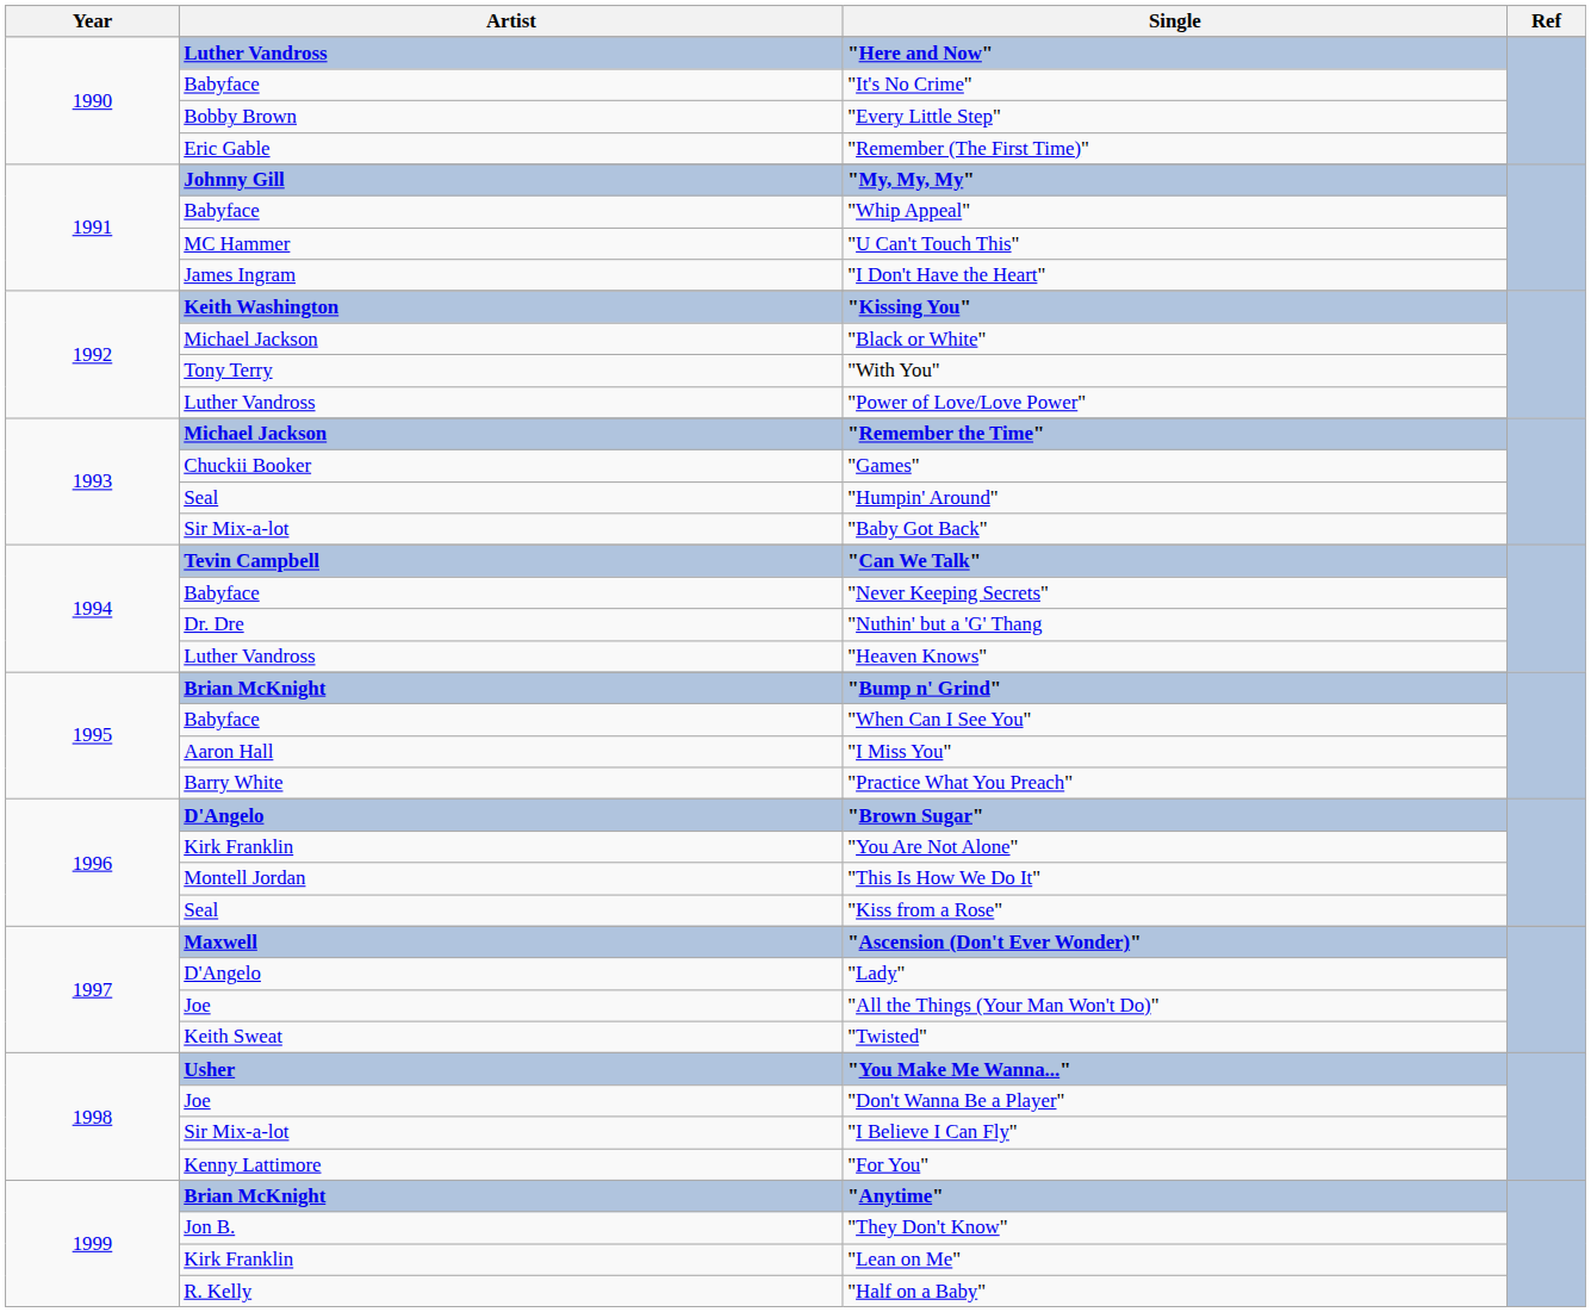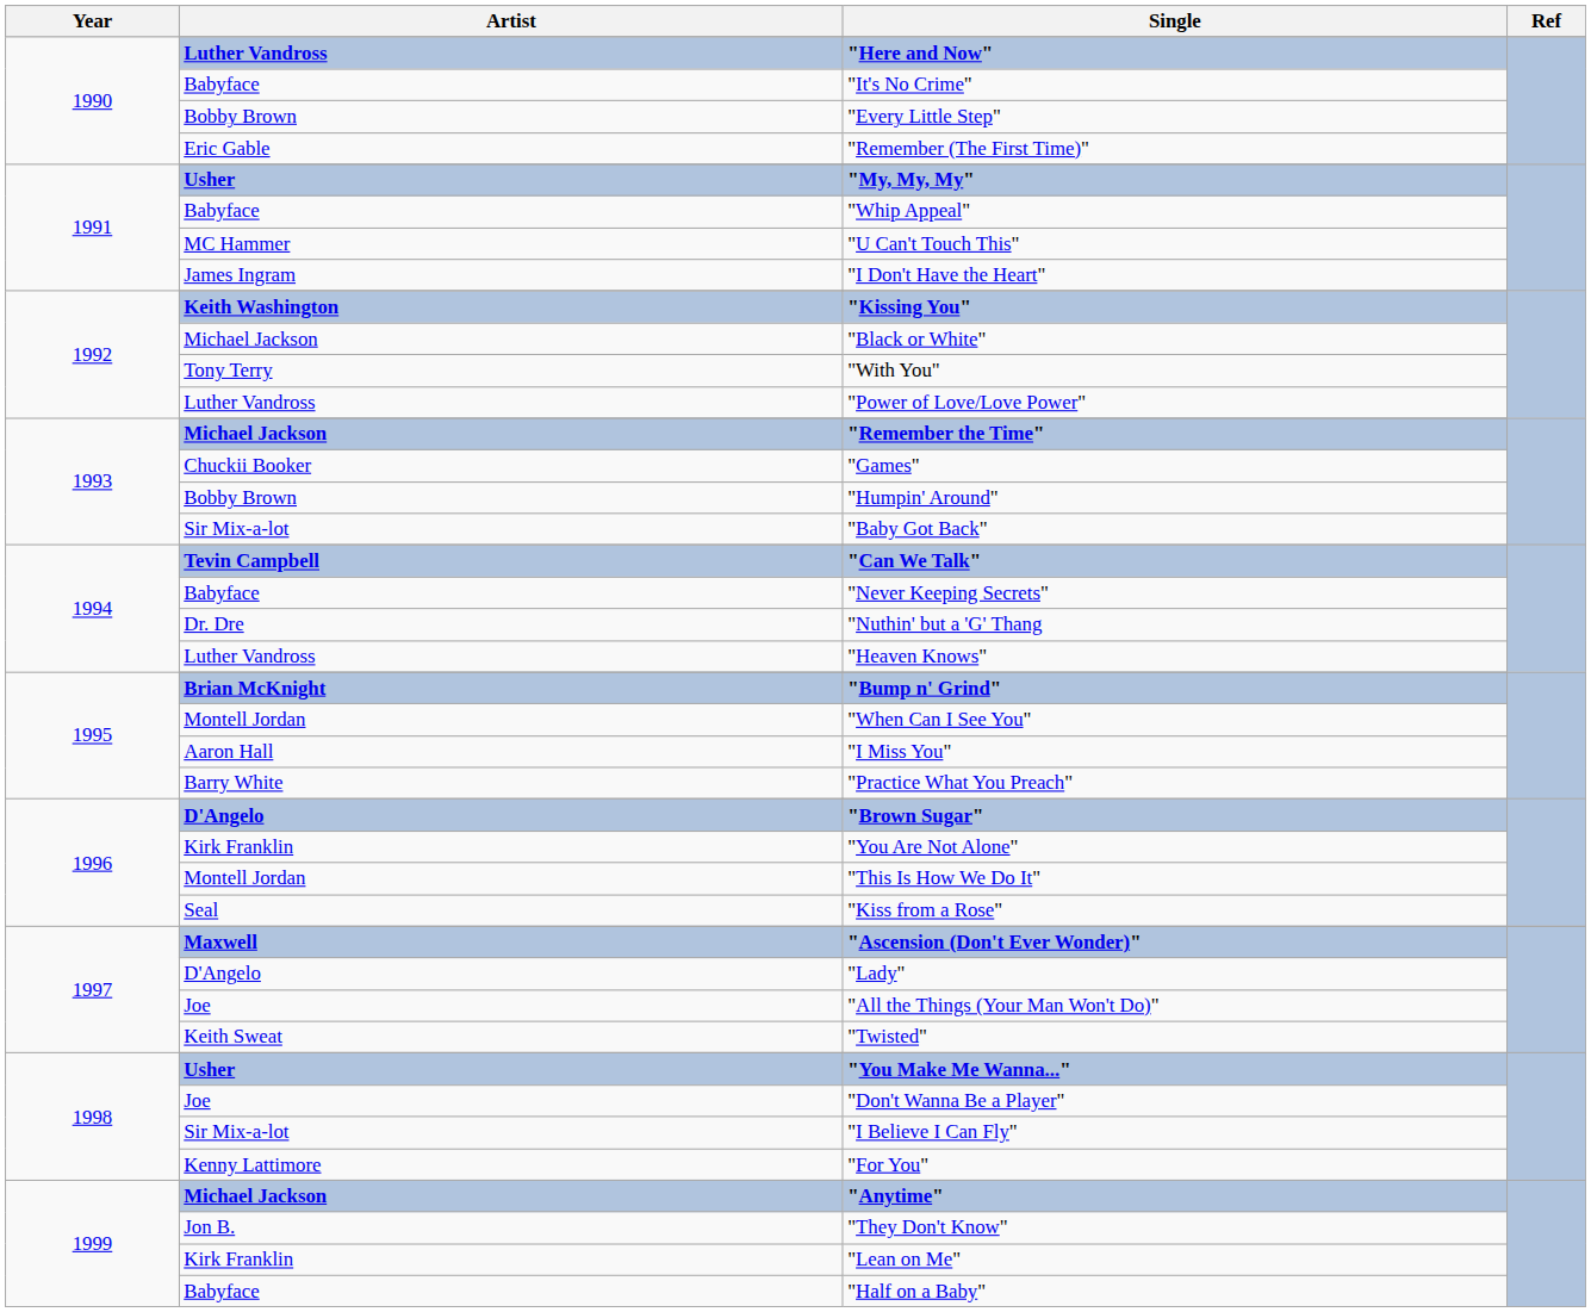 <table class="wikitable" style="width:100%;">
 <tr style="background:#bebebe;">
 <th style="width:11%;">Year</th>
 <th style="width:42%;">Artist</th>
 <th style="width:42%;">Single</th>
 <th style="width:5%;">Ref</th>
 </tr>
 <tr>
 <td rowspan="5" align="center"><a href='#'>1990</a></td>
 </tr>
 <tr style="background:#B0C4DE">
 <td><strong><a href='#'>Luther Vandross</a></strong></td>
 <td><strong>"<a href='#'>Here and Now</a>"</strong></td>
 <td rowspan="5" align="center"></td>
 </tr>
 <tr>
 <td><a href='#'>Babyface</a></td>
 <td>"<a href='#'>It's No Crime</a>"</td>
 </tr>
 <tr>
 <td><a href='#'>Bobby Brown</a></td>
 <td>"<a href='#'>Every Little Step</a>"</td>
 </tr>
 <tr>
 <td><a href='#'>Eric Gable</a></td>
 <td>"<a href='#'>Remember (The First Time)</a>"</td>
 </tr>
 <tr>
 <td rowspan="5" align="center"><a href='#'>1991</a></td>
 </tr>
 <tr style="background:#B0C4DE">
-<td><strong><a href='#'>Johnny Gill</a></strong></td>
+<td><strong><a href='#'>Usher</a></strong></td>
 <td><strong>"<a href='#'>My, My, My</a>"</strong></td>
 <td rowspan="5" align="center"></td>
 </tr>
 <tr>
 <td><a href='#'>Babyface</a></td>
 <td>"<a href='#'>Whip Appeal</a>"</td>
 </tr>
 <tr>
 <td><a href='#'>MC Hammer</a></td>
 <td>"<a href='#'>U Can't Touch This</a>"</td>
 </tr>
 <tr>
 <td><a href='#'>James Ingram</a></td>
 <td>"<a href='#'>I Don't Have the Heart</a>"</td>
 </tr>
 <tr>
 <td rowspan="5" align="center"><a href='#'>1992</a></td>
 </tr>
 <tr style="background:#B0C4DE">
 <td><strong><a href='#'>Keith Washington</a></strong></td>
 <td><strong>"<a href='#'>Kissing You</a>"</strong></td>
 <td rowspan="5" align="center"></td>
 </tr>
 <tr>
 <td><a href='#'>Michael Jackson</a></td>
 <td>"<a href='#'>Black or White</a>"</td>
 </tr>
 <tr>
 <td><a href='#'>Tony Terry</a></td>
 <td>"With You"</td>
 </tr>
 <tr>
 <td><a href='#'>Luther Vandross</a></td>
 <td>"<a href='#'>Power of Love/Love Power</a>"</td>
 </tr>
 <tr>
 <td rowspan="5" align="center"><a href='#'>1993</a></td>
 </tr>
 <tr style="background:#B0C4DE">
 <td><strong><a href='#'>Michael Jackson</a></strong></td>
 <td><strong>"<a href='#'>Remember the Time</a>"</strong></td>
 <td rowspan="5" align="center"></td>
 </tr>
 <tr>
 <td><a href='#'>Chuckii Booker</a></td>
 <td>"<a href='#'>Games</a>"</td>
 </tr>
 <tr>
-<td><a href='#'>Seal</a></td>
+<td><a href='#'>Bobby Brown</a></td>
 <td>"<a href='#'>Humpin' Around</a>"</td>
 </tr>
 <tr>
 <td><a href='#'>Sir Mix-a-lot</a></td>
 <td>"<a href='#'>Baby Got Back</a>"</td>
 </tr>
 <tr>
 <td rowspan="5" align="center"><a href='#'>1994</a></td>
 </tr>
 <tr style="background:#B0C4DE">
 <td><strong><a href='#'>Tevin Campbell</a></strong></td>
 <td><strong>"<a href='#'>Can We Talk</a>"</strong></td>
 <td rowspan="5" align="center"></td>
 </tr>
 <tr>
 <td><a href='#'>Babyface</a></td>
 <td>"<a href='#'>Never Keeping Secrets</a>"</td>
 </tr>
 <tr>
 <td><a href='#'>Dr. Dre</a></td>
 <td>"<a href='#'>Nuthin' but a 'G' Thang</a></td>
 </tr>
 <tr>
 <td><a href='#'>Luther Vandross</a></td>
 <td>"<a href='#'>Heaven Knows</a>"</td>
 </tr>
 <tr>
 <td rowspan="5" align="center"><a href='#'>1995</a></td>
 </tr>
 <tr style="background:#B0C4DE">
 <td><strong><a href='#'>Brian McKnight</a></strong></td>
 <td><strong>"<a href='#'>Bump n' Grind</a>"</strong></td>
 <td rowspan="5" align="center"></td>
 </tr>
 <tr>
-<td><a href='#'>Babyface</a></td>
+<td><a href='#'>Montell Jordan</a></td>
 <td>"<a href='#'>When Can I See You</a>"</td>
 </tr>
 <tr>
 <td><a href='#'>Aaron Hall</a></td>
 <td>"<a href='#'>I Miss You</a>"</td>
 </tr>
 <tr>
 <td><a href='#'>Barry White</a></td>
 <td>"<a href='#'>Practice What You Preach</a>"</td>
 </tr>
 <tr>
 <td rowspan="5" align="center"><a href='#'>1996</a></td>
 </tr>
 <tr style="background:#B0C4DE">
 <td><strong><a href='#'>D'Angelo</a></strong></td>
 <td><strong>"<a href='#'>Brown Sugar</a>"</strong></td>
 <td rowspan="4" align="center"></td>
 </tr>
 <tr>
 <td><a href='#'>Kirk Franklin</a> <br> </td>
 <td>"<a href='#'>You Are Not Alone</a>"</td>
 </tr>
 <tr>
 <td><a href='#'>Montell Jordan</a></td>
 <td>"<a href='#'>This Is How We Do It</a>"</td>
 </tr>
 <tr>
 <td><a href='#'>Seal</a></td>
 <td>"<a href='#'>Kiss from a Rose</a>"</td>
 </tr>
 <tr>
 <td rowspan="5" align="center"><a href='#'>1997</a></td>
 </tr>
 <tr style="background:#B0C4DE">
 <td><strong><a href='#'>Maxwell</a></strong></td>
 <td><strong>"<a href='#'>Ascension (Don't Ever Wonder)</a>"</strong></td>
 <td rowspan="5" align="center"></td>
 </tr>
 <tr>
 <td><a href='#'>D'Angelo</a></td>
 <td>"<a href='#'>Lady</a>"</td>
 </tr>
 <tr>
 <td><a href='#'>Joe</a></td>
 <td>"<a href='#'>All the Things (Your Man Won't Do)</a>"</td>
 </tr>
 <tr>
 <td><a href='#'>Keith Sweat</a></td>
 <td>"<a href='#'>Twisted</a>"</td>
 </tr>
 <tr>
 <td rowspan="5" align="center"><a href='#'>1998</a></td>
 </tr>
 <tr style="background:#B0C4DE">
 <td><strong><a href='#'>Usher</a></strong></td>
 <td><strong>"<a href='#'>You Make Me Wanna...</a>"</strong></td>
 <td rowspan="5" align="center"></td>
 </tr>
 <tr>
 <td><a href='#'>Joe</a></td>
 <td>"<a href='#'>Don't Wanna Be a Player</a>"</td>
 </tr>
 <tr>
 <td><a href='#'>Sir Mix-a-lot</a></td>
 <td>"<a href='#'>I Believe I Can Fly</a>"</td>
 </tr>
 <tr>
 <td><a href='#'>Kenny Lattimore</a></td>
 <td>"<a href='#'>For You</a>"</td>
 </tr>
 <tr>
 <td rowspan="5" align="center"><a href='#'>1999</a></td>
 </tr>
 <tr style="background:#B0C4DE">
-<td><strong><a href='#'>Brian McKnight</a></strong></td>
+<td><strong><a href='#'>Michael Jackson</a></strong></td>
 <td><strong>"<a href='#'>Anytime</a>"</strong></td>
 <td rowspan="5" align="center"></td>
 </tr>
 <tr>
 <td><a href='#'>Jon B.</a></td>
 <td>"<a href='#'>They Don't Know</a>"</td>
 </tr>
 <tr>
 <td><a href='#'>Kirk Franklin</a> <br> </td>
 <td>"<a href='#'>Lean on Me</a>"</td>
 </tr>
 <tr>
-<td><a href='#'>R. Kelly</a></td>
+<td><a href='#'>Babyface</a></td>
 <td>"<a href='#'>Half on a Baby</a>"</td>
 </tr>
 </table>
